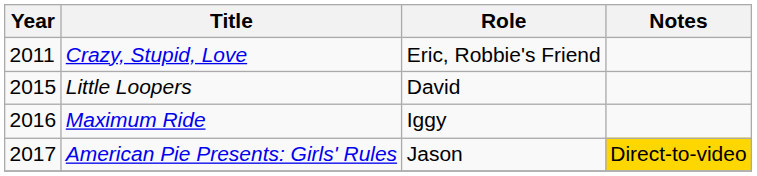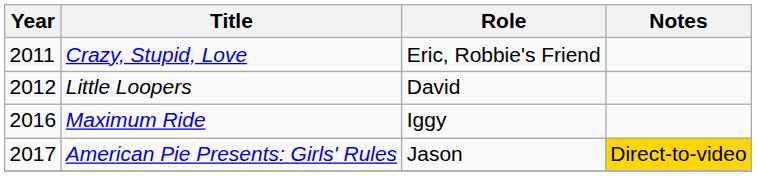 <table class="wikitable sortable">
 <tr>
 <th>Year</th>
 <th>Title</th>
 <th>Role</th>
 <th>Notes</th>
 </tr>
 <tr>
 <td>2011</td>
 <td><em><a href='#'>Crazy, Stupid, Love</a></em></td>
 <td>Eric, Robbie's Friend</td>
 <td></td>
 </tr>
 <tr>
-<td>2015</td>
+<td>2012</td>
 <td><em>Little Loopers</em></td>
 <td>David</td>
 <td></td>
 </tr>
 <tr>
 <td>2016</td>
 <td><em><a href='#'>Maximum Ride</a></em></td>
 <td>Iggy</td>
 <td></td>
 </tr>
 <tr>
 <td>2017</td>
 <td><em><a href='#'>American Pie Presents: Girls' Rules</a></em></td>
 <td>Jason</td>
 <td style="background: gold;">Direct-to-video</td>
 </tr>
 <tr>
 </tr>
 </table>
